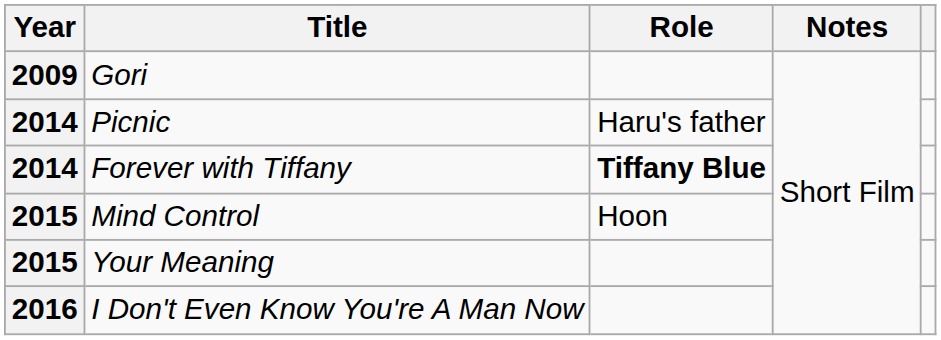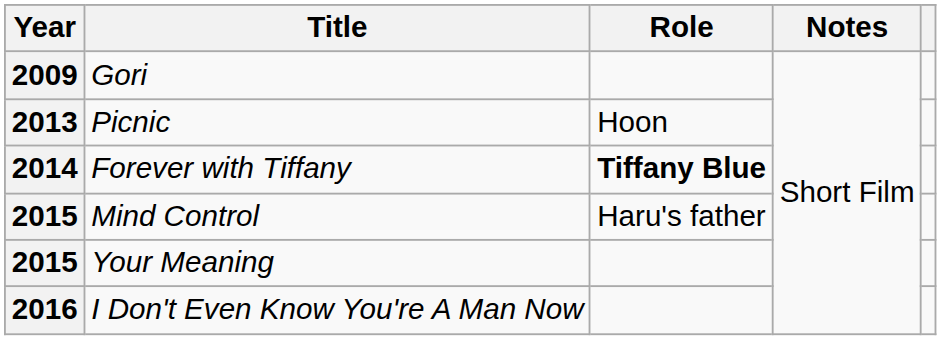 <table class="wikitable sortable plainrowheaders">
 <tr>
 <th scope="col">Year</th>
 <th scope="col">Title</th>
 <th scope="col">Role</th>
 <th scope="col">Notes</th>
 <th scope="col" class="unsortable"></th>
 </tr>
 <tr>
 <th scope="row">2009</th>
 <td><em>Gori</em></td>
 <td></td>
 <td rowspan=6>Short Film</td>
 <td></td>
 </tr>
 <tr>
-<th scope="row">2014</th>
+<th scope="row">2013</th>
 <td><em>Picnic</em></td>
-<td>Haru's father</td>
+<td>Hoon</td>
 <td></td>
 </tr>
 <tr>
 <th scope="row">2014</th>
 <td><em>Forever with Tiffany</em></td>
 <td><strong>Tiffany Blue</strong></td>
 <td></td>
 </tr>
 <tr>
 <th scope="row">2015</th>
 <td><em>Mind Control</em></td>
-<td>Hoon</td>
+<td>Haru's father</td>
 <td rowspan=1></td>
 </tr>
 <tr>
 <th scope="row">2015</th>
 <td><em>Your Meaning</em> </td>
 <td></td>
 <td></td>
 </tr>
 <tr>
 <th scope="row">2016</th>
 <td><em>I Don't Even Know You're A Man Now</em></td>
 <td></td>
 <td></td>
 </tr>
 </table>
